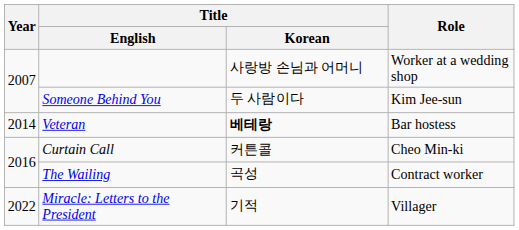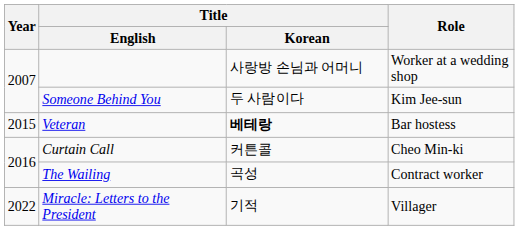 <table class="wikitable sortable plainrowheaders">
 <tr>
 <th scope="col" rowspan="2">Year</th>
 <th scope="col" colspan="2">Title</th>
 <th scope="col" rowspan="2" style="width:8.5em;">Role</th>
 </tr>
 <tr>
 <th scope="col" style="width:12.85em;">English</th>
 <th scope="col" style="width:11em;">Korean</th>
 </tr>
 <tr>
 <td rowspan="2">2007</td>
 <td><em></em></td>
 <td>사랑방 손님과 어머니</td>
 <td>Worker at a wedding shop</td>
 </tr>
 <tr>
 <td><em><a href='#'>Someone Behind You</a></em></td>
 <td>두 사람이다</td>
 <td>Kim Jee-sun</td>
 </tr>
 <tr>
-<td scope="row">2014</td>
+<td scope="row">2015</td>
 <td><em><a href='#'>Veteran</a></em></td>
 <td><strong>베테랑</strong></td>
 <td>Bar hostess</td>
 </tr>
 <tr>
 <td rowspan="2">2016</td>
 <td><em>Curtain Call</em></td>
 <td>커튼콜</td>
 <td>Cheo Min-ki</td>
 </tr>
 <tr>
 <td><em><a href='#'>The Wailing</a></em></td>
 <td>곡성</td>
 <td>Contract worker</td>
 </tr>
 <tr>
 <td scope="row">2022</td>
 <td><em><a href='#'>Miracle: Letters to the President</a></em></td>
 <td>기적</td>
 <td>Villager</td>
 </tr>
 </table>
